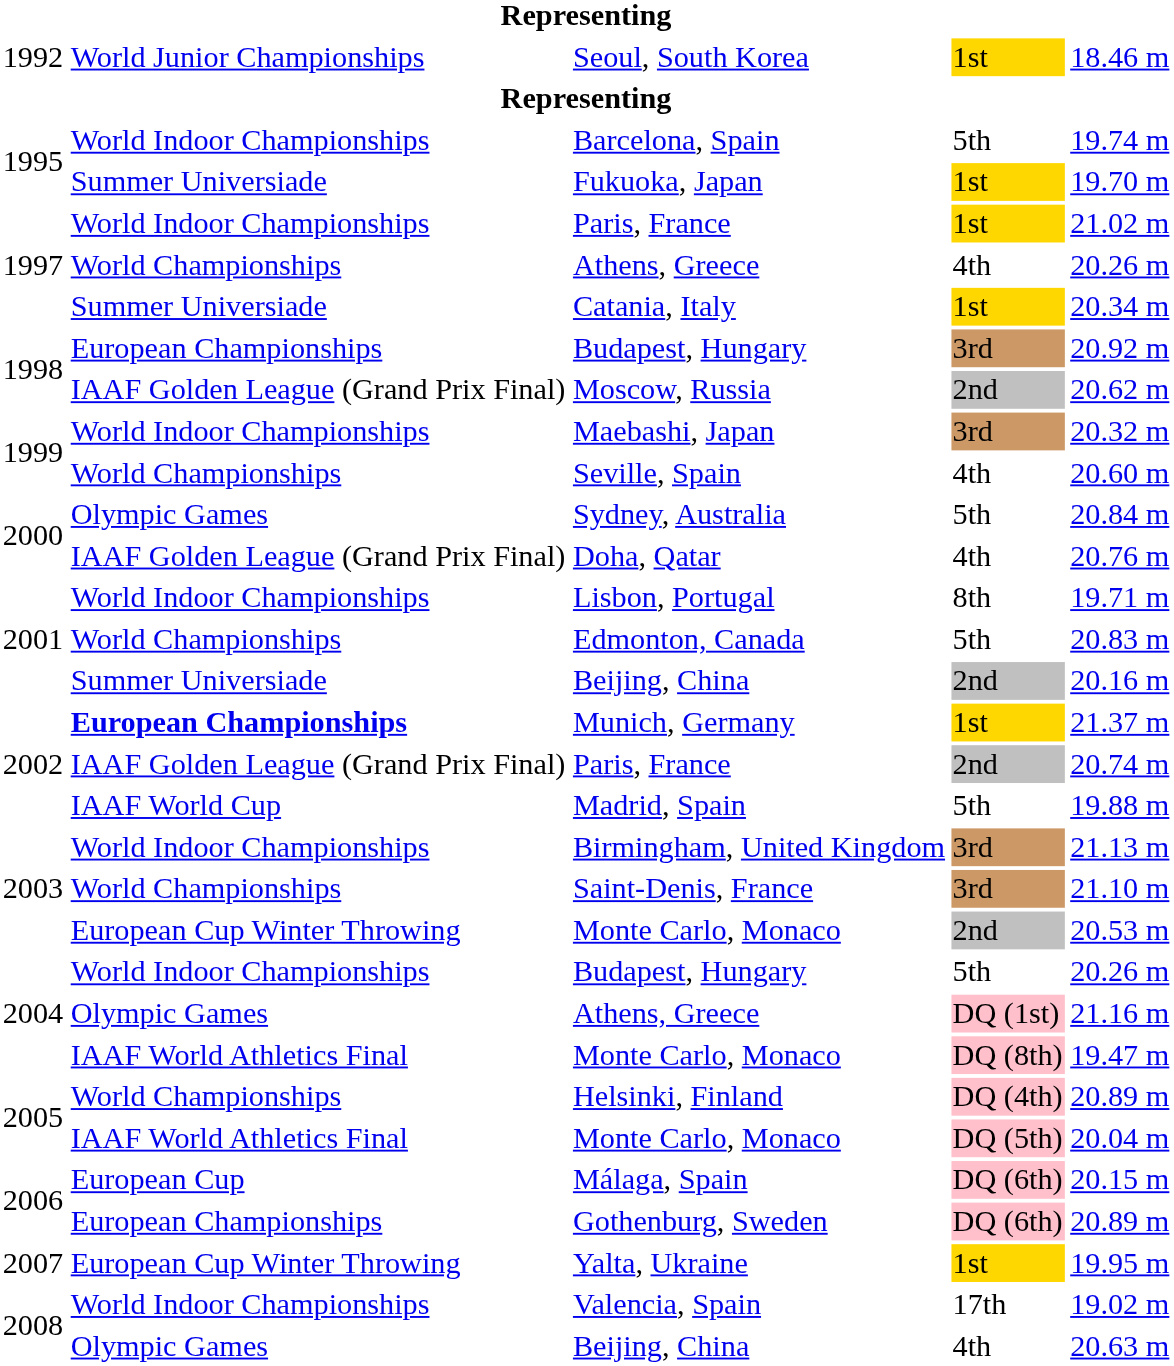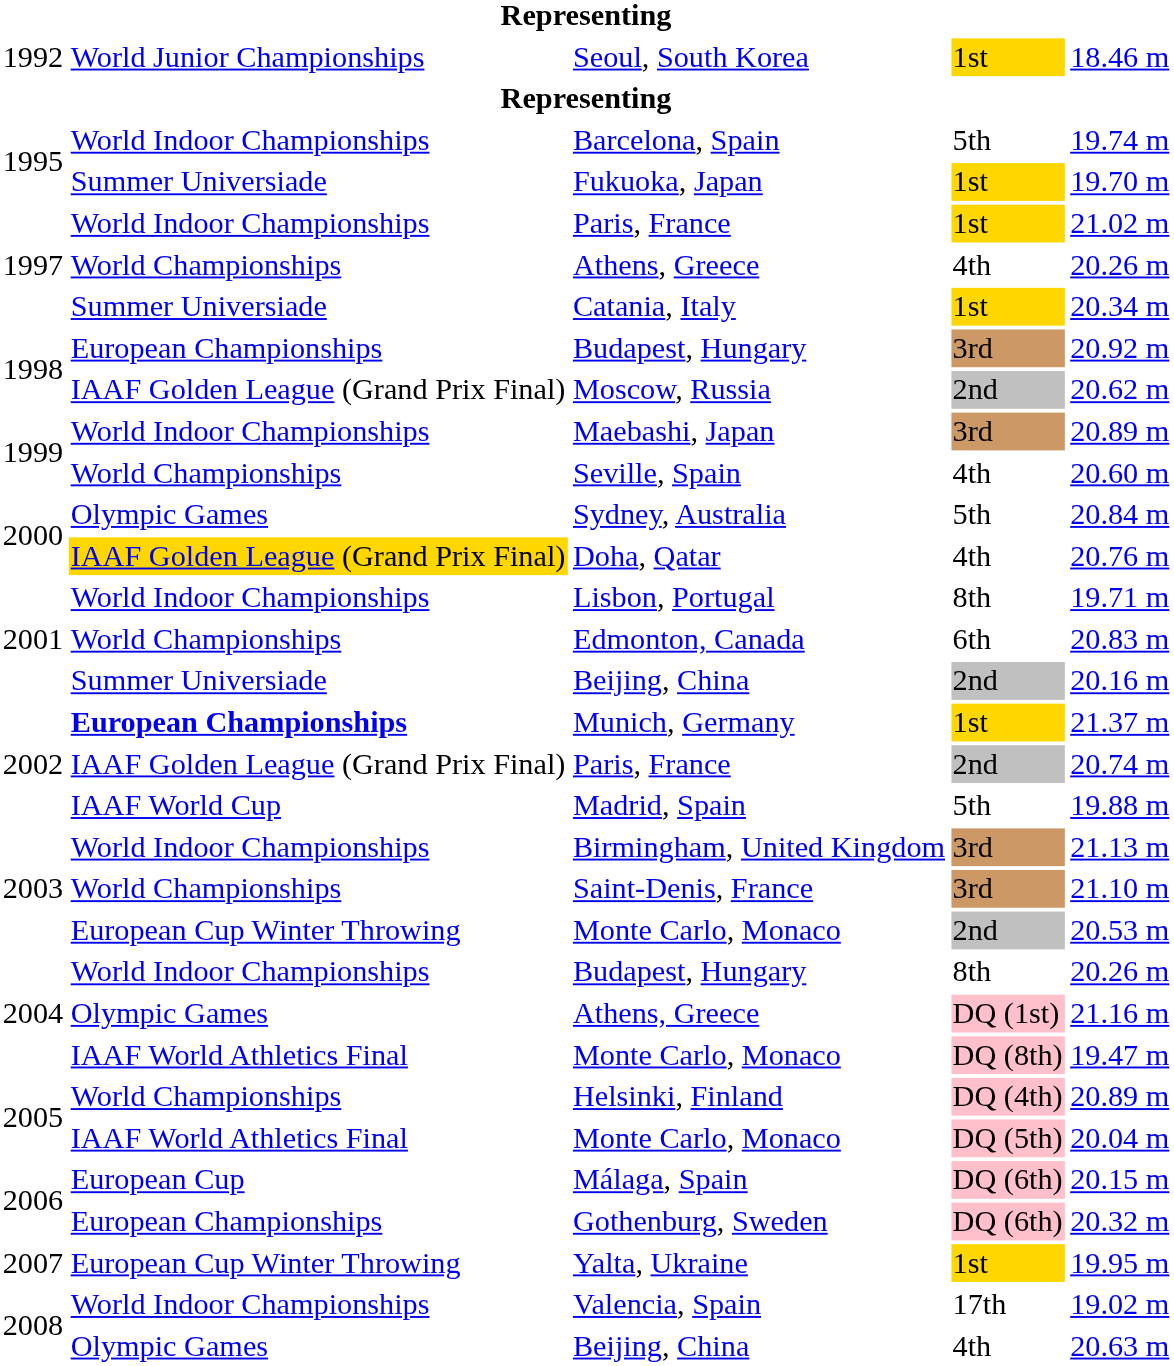 <table>
 <tr>
 <th colspan="5">Representing </th>
 </tr>
 <tr>
 <td>1992</td>
 <td><a href='#'>World Junior Championships</a></td>
 <td><a href='#'>Seoul</a>, <a href='#'>South Korea</a></td>
 <td bgcolor=gold>1st</td>
 <td><a href='#'>18.46 m</a></td>
 </tr>
 <tr>
 <th colspan="5">Representing </th>
 </tr>
 <tr>
 <td rowspan=2>1995</td>
 <td><a href='#'>World Indoor Championships</a></td>
 <td><a href='#'>Barcelona</a>, <a href='#'>Spain</a></td>
 <td>5th</td>
 <td><a href='#'>19.74 m</a></td>
 </tr>
 <tr>
 <td><a href='#'>Summer Universiade</a></td>
 <td><a href='#'>Fukuoka</a>, <a href='#'>Japan</a></td>
 <td bgcolor=gold>1st</td>
 <td><a href='#'>19.70 m</a></td>
 </tr>
 <tr>
 <td rowspan=3>1997</td>
 <td><a href='#'>World Indoor Championships</a></td>
 <td><a href='#'>Paris</a>, <a href='#'>France</a></td>
 <td bgcolor=gold>1st</td>
 <td><a href='#'>21.02 m</a></td>
 </tr>
 <tr>
 <td><a href='#'>World Championships</a></td>
 <td><a href='#'>Athens</a>, <a href='#'>Greece</a></td>
 <td>4th</td>
 <td><a href='#'>20.26 m</a></td>
 </tr>
 <tr>
 <td><a href='#'>Summer Universiade</a></td>
 <td><a href='#'>Catania</a>, <a href='#'>Italy</a></td>
 <td bgcolor=gold>1st</td>
 <td><a href='#'>20.34 m</a></td>
 </tr>
 <tr>
 <td rowspan=2>1998</td>
 <td><a href='#'>European Championships</a></td>
 <td><a href='#'>Budapest</a>, <a href='#'>Hungary</a></td>
 <td bgcolor=cc9966>3rd</td>
 <td><a href='#'>20.92 m</a></td>
 </tr>
 <tr>
 <td><a href='#'>IAAF Golden League</a> (Grand Prix Final)</td>
 <td><a href='#'>Moscow</a>, <a href='#'>Russia</a></td>
 <td bgcolor=silver>2nd</td>
 <td><a href='#'>20.62 m</a></td>
 </tr>
 <tr>
 <td rowspan=2>1999</td>
 <td><a href='#'>World Indoor Championships</a></td>
 <td><a href='#'>Maebashi</a>, <a href='#'>Japan</a></td>
 <td bgcolor=cc9966>3rd</td>
-<td><a href='#'>20.32 m</a></td>
+<td><a href='#'>20.89 m</a></td>
 </tr>
 <tr>
 <td><a href='#'>World Championships</a></td>
 <td><a href='#'>Seville</a>, <a href='#'>Spain</a></td>
 <td>4th</td>
 <td><a href='#'>20.60 m</a></td>
 </tr>
 <tr>
 <td rowspan=2>2000</td>
 <td><a href='#'>Olympic Games</a></td>
 <td><a href='#'>Sydney</a>, <a href='#'>Australia</a></td>
 <td>5th</td>
 <td><a href='#'>20.84 m</a></td>
 </tr>
 <tr>
-<td><a href='#'>IAAF Golden League</a> (Grand Prix Final)</td>
+<td style="background: gold;"><a href='#'>IAAF Golden League</a> (Grand Prix Final)</td>
 <td><a href='#'>Doha</a>, <a href='#'>Qatar</a></td>
 <td>4th</td>
 <td><a href='#'>20.76 m</a></td>
 </tr>
 <tr>
 <td rowspan=3>2001</td>
 <td><a href='#'>World Indoor Championships</a></td>
 <td><a href='#'>Lisbon</a>, <a href='#'>Portugal</a></td>
 <td>8th</td>
 <td><a href='#'>19.71 m</a></td>
 </tr>
 <tr>
 <td><a href='#'>World Championships</a></td>
 <td><a href='#'>Edmonton, Canada</a></td>
-<td>5th</td>
+<td>6th</td>
 <td><a href='#'>20.83 m</a></td>
 </tr>
 <tr>
 <td><a href='#'>Summer Universiade</a></td>
 <td><a href='#'>Beijing</a>, <a href='#'>China</a></td>
 <td bgcolor=silver>2nd</td>
 <td><a href='#'>20.16 m</a></td>
 </tr>
 <tr>
 <td rowspan=3>2002</td>
 <td><strong><a href='#'>European Championships</a></strong></td>
 <td><a href='#'>Munich</a>, <a href='#'>Germany</a></td>
 <td bgcolor=gold>1st</td>
 <td><a href='#'>21.37 m</a></td>
 </tr>
 <tr>
 <td><a href='#'>IAAF Golden League</a> (Grand Prix Final)</td>
 <td><a href='#'>Paris</a>, <a href='#'>France</a></td>
 <td bgcolor=silver>2nd</td>
 <td><a href='#'>20.74 m</a></td>
 </tr>
 <tr>
 <td><a href='#'>IAAF World Cup</a></td>
 <td><a href='#'>Madrid</a>, <a href='#'>Spain</a></td>
 <td>5th</td>
 <td><a href='#'>19.88 m</a></td>
 </tr>
 <tr>
 <td rowspan=3>2003</td>
 <td><a href='#'>World Indoor Championships</a></td>
 <td><a href='#'>Birmingham</a>, <a href='#'>United Kingdom</a></td>
 <td bgcolor=cc9966>3rd</td>
 <td><a href='#'>21.13 m</a></td>
 </tr>
 <tr>
 <td><a href='#'>World Championships</a></td>
 <td><a href='#'>Saint-Denis</a>, <a href='#'>France</a></td>
 <td bgcolor=cc9966>3rd</td>
 <td><a href='#'>21.10 m</a></td>
 </tr>
 <tr>
 <td><a href='#'>European Cup Winter Throwing</a></td>
 <td><a href='#'>Monte Carlo</a>, <a href='#'>Monaco</a></td>
 <td bgcolor=silver>2nd</td>
 <td><a href='#'>20.53 m</a></td>
 </tr>
 <tr>
 <td rowspan=3>2004</td>
 <td><a href='#'>World Indoor Championships</a></td>
 <td><a href='#'>Budapest</a>, <a href='#'>Hungary</a></td>
-<td>5th</td>
+<td>8th</td>
 <td><a href='#'>20.26 m</a></td>
 </tr>
 <tr>
 <td><a href='#'>Olympic Games</a></td>
 <td><a href='#'>Athens, Greece</a></td>
 <td bgcolor=pink>DQ (1st)</td>
 <td><a href='#'>21.16 m</a></td>
 </tr>
 <tr>
 <td><a href='#'>IAAF World Athletics Final</a></td>
 <td><a href='#'>Monte Carlo</a>, <a href='#'>Monaco</a></td>
 <td bgcolor=pink>DQ (8th)</td>
 <td><a href='#'>19.47 m</a></td>
 </tr>
 <tr>
 <td rowspan=2>2005</td>
 <td><a href='#'>World Championships</a></td>
 <td><a href='#'>Helsinki</a>, <a href='#'>Finland</a></td>
 <td bgcolor=pink>DQ (4th)</td>
 <td><a href='#'>20.89 m</a></td>
 </tr>
 <tr>
 <td><a href='#'>IAAF World Athletics Final</a></td>
 <td><a href='#'>Monte Carlo</a>, <a href='#'>Monaco</a></td>
 <td bgcolor=pink>DQ (5th)</td>
 <td><a href='#'>20.04 m</a></td>
 </tr>
 <tr>
 <td rowspan=2>2006</td>
 <td><a href='#'>European Cup</a></td>
 <td><a href='#'>Málaga</a>, <a href='#'>Spain</a></td>
 <td bgcolor=pink>DQ (6th)</td>
 <td><a href='#'>20.15 m</a></td>
 </tr>
 <tr>
 <td><a href='#'>European Championships</a></td>
 <td><a href='#'>Gothenburg</a>, <a href='#'>Sweden</a></td>
 <td bgcolor=pink>DQ (6th)</td>
-<td><a href='#'>20.89 m</a></td>
+<td><a href='#'>20.32 m</a></td>
 </tr>
 <tr>
 <td>2007</td>
 <td><a href='#'>European Cup Winter Throwing</a></td>
 <td><a href='#'>Yalta</a>, <a href='#'>Ukraine</a></td>
 <td bgcolor=gold>1st</td>
 <td><a href='#'>19.95 m</a></td>
 </tr>
 <tr>
 <td rowspan=2>2008</td>
 <td><a href='#'>World Indoor Championships</a></td>
 <td><a href='#'>Valencia</a>, <a href='#'>Spain</a></td>
 <td>17th</td>
 <td><a href='#'>19.02 m</a></td>
 </tr>
 <tr>
 <td><a href='#'>Olympic Games</a></td>
 <td><a href='#'>Beijing</a>, <a href='#'>China</a></td>
 <td>4th</td>
 <td><a href='#'>20.63 m</a></td>
 </tr>
 </table>
